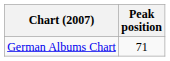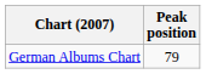 <table class="wikitable">
 <tr>
 <th style="text-align:center;">Chart (2007)</th>
 <th style="text-align:center;">Peak<br>position</th>
 </tr>
 <tr>
 <td align="left"><a href='#'>German Albums Chart</a></td>
-<td style="text-align:center;">71</td>
+<td style="text-align:center;">79</td>
 </tr>
 </table>
